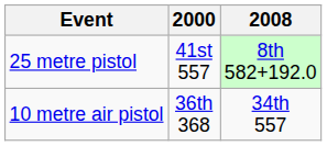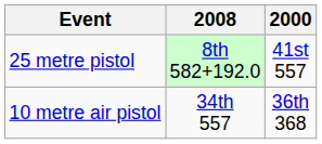 <table class="wikitable" style="text-align: center">
 <tr>
 <th>Event</th>
+<th>2008</th>
 <th>2000</th>
-<th>2008</th>
 </tr>
 <tr>
 <td align=left><a href='#'>25 metre pistol</a></td>
+<td style="background: #ccffcc"><a href='#'>8th</a><br>582+192.0</td>
 <td><a href='#'>41st</a><br>557</td>
-<td style="background: #ccffcc"><a href='#'>8th</a><br>582+192.0</td>
 </tr>
 <tr>
 <td align=left><a href='#'>10 metre air pistol</a></td>
+<td><a href='#'>34th</a><br>557</td>
 <td><a href='#'>36th</a><br>368</td>
-<td><a href='#'>34th</a><br>557</td>
 </tr>
 </table>
